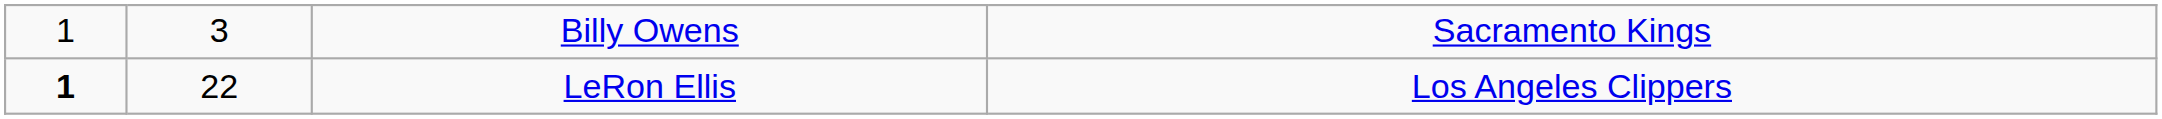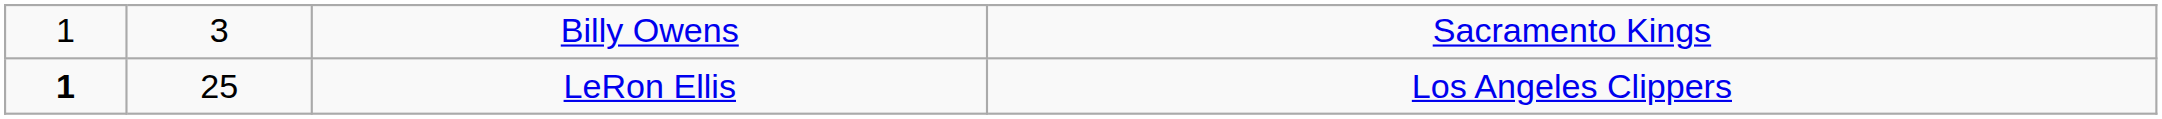 <table class="wikitable" style="width:80%;">
 <tr style="text-align:center;" bgcolor="">
 <td>1</td>
 <td>3</td>
 <td><a href='#'>Billy Owens</a></td>
 <td><a href='#'>Sacramento Kings</a></td>
 </tr>
 <tr style="text-align:center;" bgcolor="">
 <td><strong>1</strong></td>
-<td>22</td>
+<td>25</td>
 <td><a href='#'>LeRon Ellis</a></td>
 <td><a href='#'>Los Angeles Clippers</a></td>
 </tr>
 </table>
